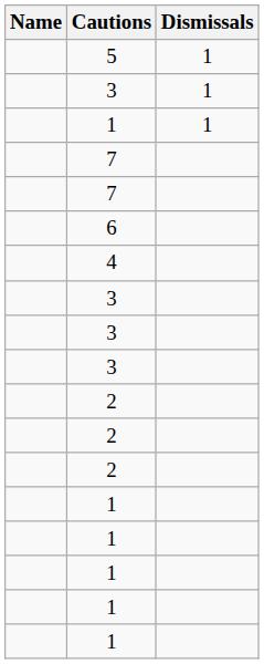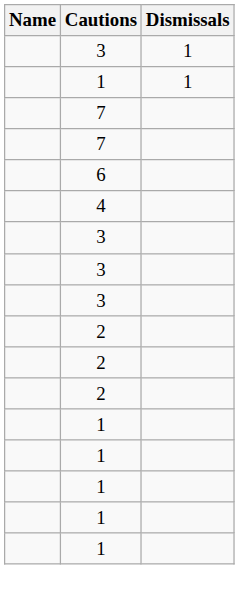 <table class="wikitable sortable" style="text-align:center; font-size:95%">
 <tr>
 <th>Name</th>
 <th>Cautions</th>
 <th>Dismissals</th>
-</tr>
-<tr>
-<td></td>
-<td> 5</td>
-<td> 1</td>
 </tr>
 <tr>
 <td></td>
 <td> 3</td>
 <td> 1</td>
 </tr>
 <tr>
 <td></td>
 <td> 1</td>
 <td> 1</td>
 </tr>
 <tr>
 <td></td>
 <td> 7</td>
 <td></td>
 </tr>
 <tr>
 <td></td>
 <td> 7</td>
 <td></td>
 </tr>
 <tr>
 <td></td>
 <td> 6</td>
 <td></td>
 </tr>
 <tr>
 <td></td>
 <td> 4</td>
 <td></td>
 </tr>
 <tr>
 <td></td>
 <td> 3</td>
 <td></td>
 </tr>
 <tr>
 <td></td>
 <td> 3</td>
 <td></td>
 </tr>
 <tr>
 <td></td>
 <td> 3</td>
 <td></td>
 </tr>
 <tr>
 <td></td>
 <td> 2</td>
 <td></td>
 </tr>
 <tr>
 <td></td>
 <td> 2</td>
 <td></td>
 </tr>
 <tr>
 <td></td>
 <td> 2</td>
 <td></td>
 </tr>
 <tr>
 <td></td>
 <td> 1</td>
 <td></td>
 </tr>
 <tr>
 <td></td>
 <td> 1</td>
 <td></td>
 </tr>
 <tr>
 <td></td>
 <td> 1</td>
 <td></td>
 </tr>
 <tr>
 <td></td>
 <td> 1</td>
 <td></td>
 </tr>
 <tr>
 <td></td>
 <td> 1</td>
 <td></td>
 </tr>
 </table>
